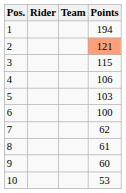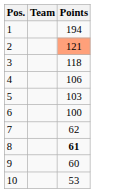 <table class="wikitable sortable">
 <tr>
 <th>Pos.</th>
-<th>Rider</th>
 <th>Team</th>
 <th>Points</th>
 </tr>
 <tr>
 <td>1</td>
 <td></td>
-<td></td>
 <td align=center>194</td>
 </tr>
 <tr>
 <td>2</td>
-<td></td>
 <td></td>
 <td align=center style="background: lightsalmon;">121</td>
 </tr>
 <tr>
 <td>3</td>
 <td></td>
-<td></td>
-<td align=center>115</td>
+<td align=center>118</td>
 </tr>
 <tr>
 <td>4</td>
-<td></td>
 <td></td>
 <td align=center>106</td>
 </tr>
 <tr>
 <td>5</td>
 <td></td>
-<td></td>
 <td align=center>103</td>
 </tr>
 <tr>
 <td>6</td>
-<td></td>
 <td></td>
 <td align=center>100</td>
 </tr>
 <tr>
 <td>7</td>
 <td></td>
-<td></td>
 <td align=center>62</td>
 </tr>
 <tr>
 <td>8</td>
 <td></td>
-<td></td>
-<td align=center>61</td>
+<td align=center><strong>61</strong></td>
 </tr>
 <tr>
 <td>9</td>
-<td></td>
 <td></td>
 <td align=center>60</td>
 </tr>
 <tr>
 <td>10</td>
 <td></td>
-<td></td>
 <td align=center>53</td>
 </tr>
 </table>
